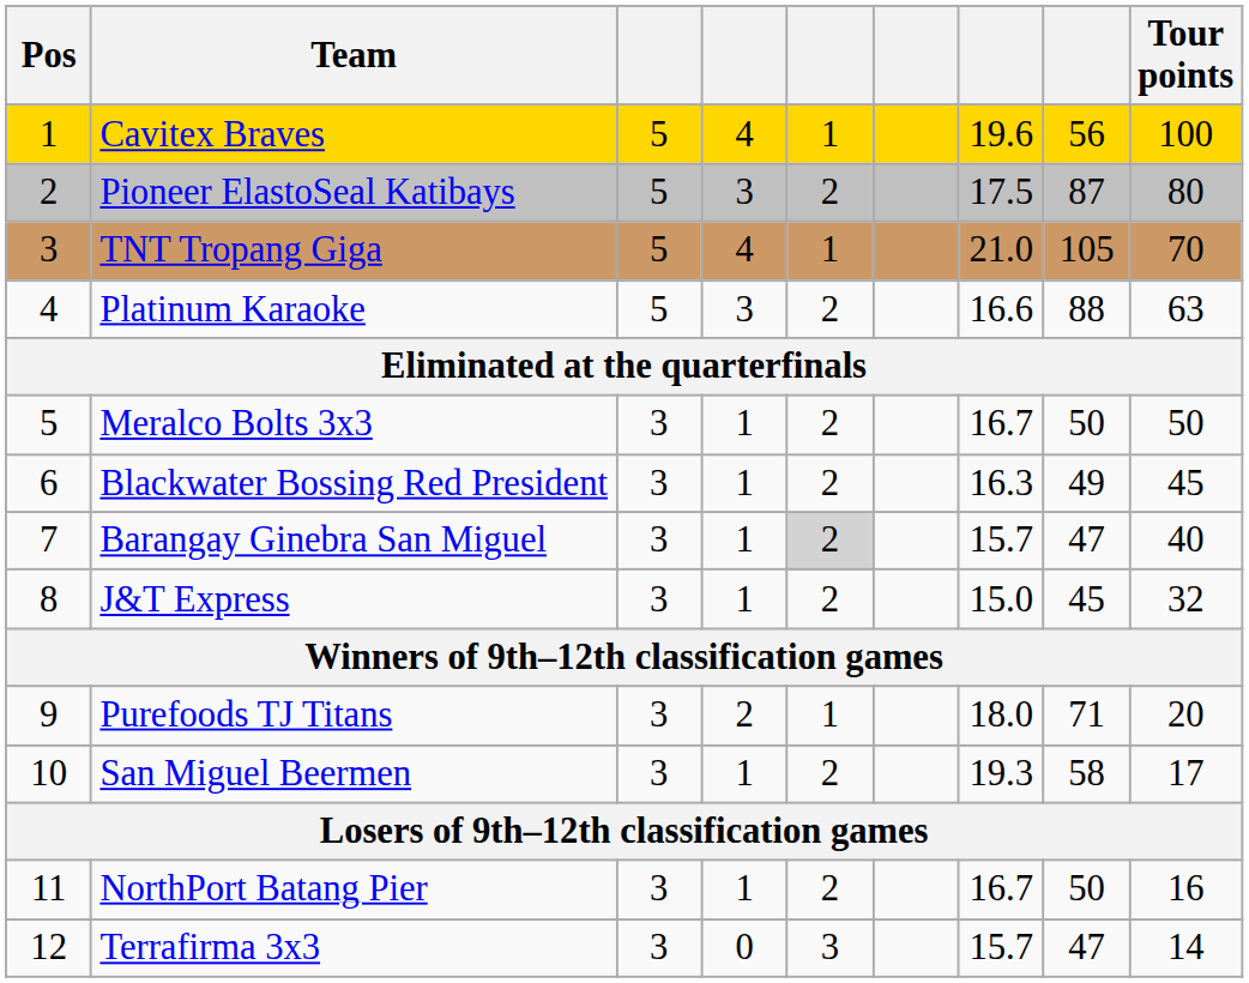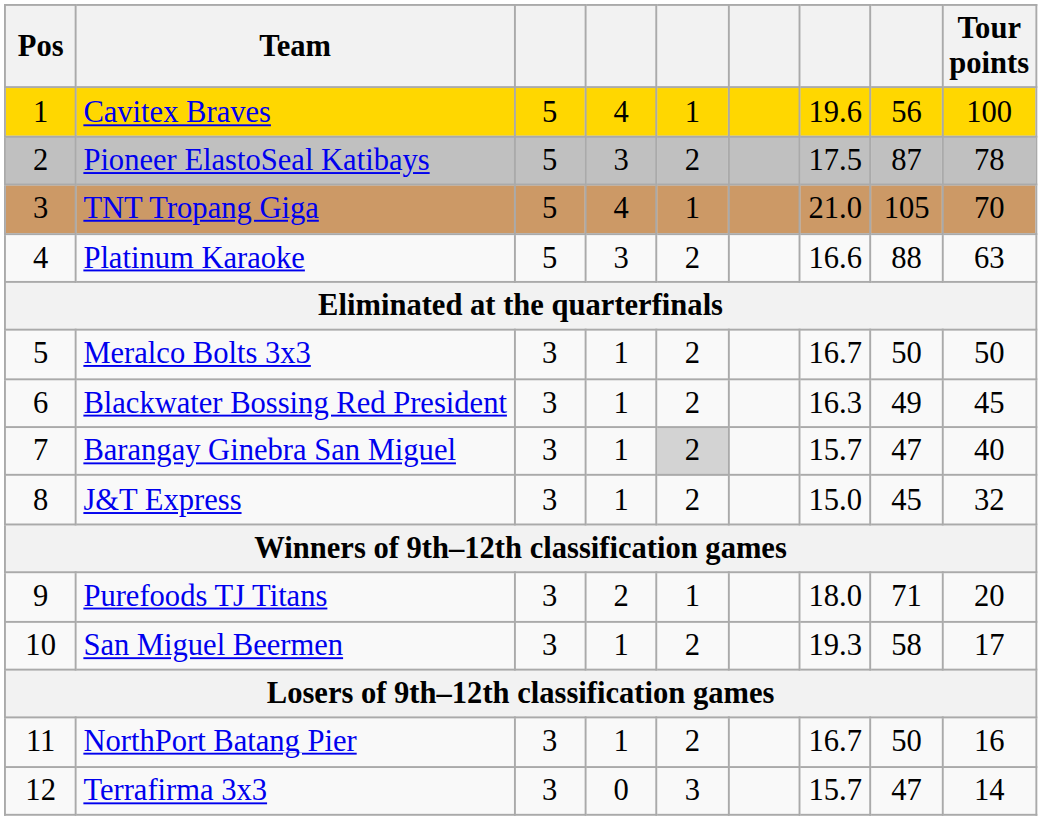 <table class="wikitable" style="text-align:center">
 <tr>
 <th width=30>Pos</th>
 <th width=180>Team</th>
 <th width=30></th>
 <th width=30></th>
 <th width=30></th>
 <th width=30></th>
 <th width=30></th>
 <th width=30></th>
 <th width=30>Tour points</th>
 </tr>
 <tr bgcolor=gold>
 <td>1</td>
 <td align=left><a href='#'>Cavitex Braves</a></td>
 <td>5</td>
 <td>4</td>
 <td>1</td>
 <td></td>
 <td>19.6</td>
 <td>56</td>
 <td>100</td>
 </tr>
 <tr bgcolor=silver>
 <td>2</td>
 <td align=left><a href='#'>Pioneer ElastoSeal Katibays</a></td>
 <td>5</td>
 <td>3</td>
 <td>2</td>
 <td></td>
 <td>17.5</td>
 <td>87</td>
-<td>80</td>
+<td>78</td>
 </tr>
 <tr bgcolor=cc9966>
 <td>3</td>
 <td align=left><a href='#'>TNT Tropang Giga</a></td>
 <td>5</td>
 <td>4</td>
 <td>1</td>
 <td></td>
 <td>21.0</td>
 <td>105</td>
 <td>70</td>
 </tr>
 <tr>
 <td>4</td>
 <td align=left><a href='#'>Platinum Karaoke</a></td>
 <td>5</td>
 <td>3</td>
 <td>2</td>
 <td></td>
 <td>16.6</td>
 <td>88</td>
 <td>63</td>
 </tr>
 <tr>
 <th colspan=9>Eliminated at the quarterfinals</th>
 </tr>
 <tr>
 <td>5</td>
 <td align=left><a href='#'>Meralco Bolts 3x3</a></td>
 <td>3</td>
 <td>1</td>
 <td>2</td>
 <td></td>
 <td>16.7</td>
 <td>50</td>
 <td>50</td>
 </tr>
 <tr>
 <td>6</td>
 <td align=left nowrap><a href='#'>Blackwater Bossing Red President</a></td>
 <td>3</td>
 <td>1</td>
 <td>2</td>
 <td></td>
 <td>16.3</td>
 <td>49</td>
 <td>45</td>
 </tr>
 <tr>
 <td>7</td>
 <td align=left><a href='#'>Barangay Ginebra San Miguel</a></td>
 <td>3</td>
 <td>1</td>
 <td style="background: lightgrey;">2</td>
 <td></td>
 <td>15.7</td>
 <td>47</td>
 <td>40</td>
 </tr>
 <tr>
 <td>8</td>
 <td align=left><a href='#'>J&T Express</a></td>
 <td>3</td>
 <td>1</td>
 <td>2</td>
 <td></td>
 <td>15.0</td>
 <td>45</td>
 <td>32</td>
 </tr>
 <tr>
 <th colspan=9>Winners of 9th–12th classification games</th>
 </tr>
 <tr>
 <td>9</td>
 <td align=left><a href='#'>Purefoods TJ Titans</a></td>
 <td>3</td>
 <td>2</td>
 <td>1</td>
 <td></td>
 <td>18.0</td>
 <td>71</td>
 <td>20</td>
 </tr>
 <tr>
 <td>10</td>
 <td align=left><a href='#'>San Miguel Beermen</a></td>
 <td>3</td>
 <td>1</td>
 <td>2</td>
 <td></td>
 <td>19.3</td>
 <td>58</td>
 <td>17</td>
 </tr>
 <tr>
 <th colspan=9>Losers of 9th–12th classification games</th>
 </tr>
 <tr>
 <td>11</td>
 <td align=left><a href='#'>NorthPort Batang Pier</a></td>
 <td>3</td>
 <td>1</td>
 <td>2</td>
 <td></td>
 <td>16.7</td>
 <td>50</td>
 <td>16</td>
 </tr>
 <tr>
 <td>12</td>
 <td align=left><a href='#'>Terrafirma 3x3</a></td>
 <td>3</td>
 <td>0</td>
 <td>3</td>
 <td></td>
 <td>15.7</td>
 <td>47</td>
 <td>14</td>
 </tr>
 </table>
